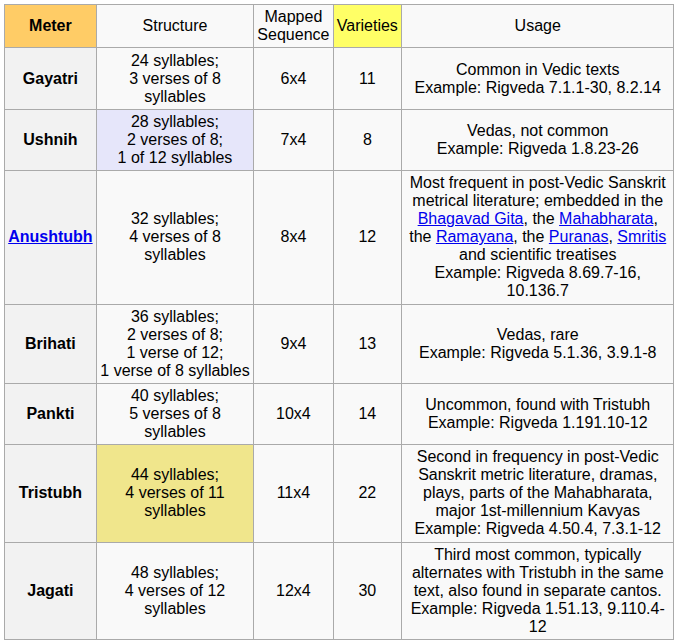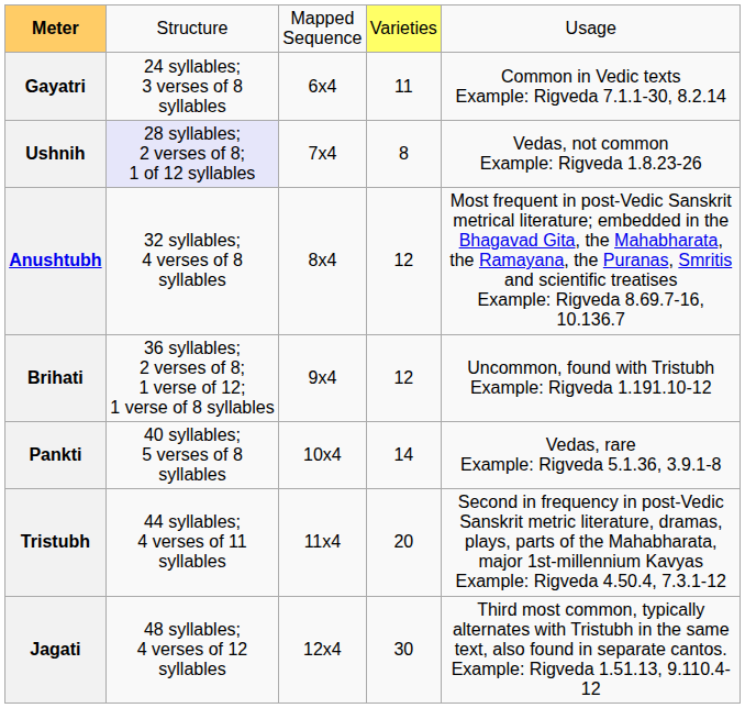 <table class="wikitable" align=center style = "">
 <tr style="text-align: center;">
 <th style="background: #ffcc66;">Meter</th>
 <td width= 150px>Structure</td>
 <td>Mapped<br>Sequence</td>
 <td style="background: #ffff66;">Varieties</td>
 <td width= 265px>Usage</td>
 </tr>
 <tr style="text-align: center;">
 <th>Gayatri</th>
 <td>24 syllables;<br>3 verses of 8 syllables</td>
 <td>6x4</td>
 <td>11</td>
 <td>Common in Vedic texts<br>Example: Rigveda 7.1.1-30, 8.2.14</td>
 </tr>
 <tr style="text-align: center;">
 <th>Ushnih</th>
 <td style="background: lavender;">28 syllables;<br>2 verses of 8;<br>1 of 12 syllables</td>
 <td>7x4</td>
 <td>8</td>
 <td>Vedas, not common<br>Example: Rigveda 1.8.23-26</td>
 </tr>
 <tr style="text-align: center;">
 <th><a href='#'>Anushtubh</a></th>
 <td>32 syllables;<br>4 verses of 8 syllables</td>
 <td>8x4</td>
 <td>12</td>
 <td>Most frequent in post-Vedic Sanskrit metrical literature; embedded in the <a href='#'>Bhagavad Gita</a>, the <a href='#'>Mahabharata</a>, the <a href='#'>Ramayana</a>, the <a href='#'>Puranas</a>, <a href='#'>Smritis</a> and scientific treatises<br>Example: Rigveda 8.69.7-16, 10.136.7</td>
 </tr>
 <tr style="text-align: center;">
 <th>Brihati</th>
 <td>36 syllables;<br>2 verses of 8;<br>1 verse of 12;<br>1 verse of 8 syllables</td>
 <td>9x4</td>
-<td>13</td>
-<td>Vedas, rare<br>Example: Rigveda 5.1.36, 3.9.1-8</td>
+<td>12</td>
+<td>Uncommon, found with Tristubh<br>Example: Rigveda 1.191.10-12</td>
 </tr>
 <tr style="text-align: center;">
 <th>Pankti</th>
 <td>40 syllables;<br>5 verses of 8 syllables</td>
 <td>10x4</td>
 <td>14</td>
-<td>Uncommon, found with Tristubh<br>Example: Rigveda 1.191.10-12</td>
+<td>Vedas, rare<br>Example: Rigveda 5.1.36, 3.9.1-8</td>
 </tr>
 <tr style="text-align: center;">
 <th>Tristubh</th>
-<td style="background: khaki;">44 syllables;<br>4 verses of 11 syllables</td>
+<td>44 syllables;<br>4 verses of 11 syllables</td>
 <td>11x4</td>
-<td>22</td>
+<td>20</td>
 <td>Second in frequency in post-Vedic Sanskrit metric literature, dramas, plays, parts of the Mahabharata, major 1st-millennium Kavyas<br>Example: Rigveda 4.50.4, 7.3.1-12</td>
 </tr>
 <tr style="text-align: center;">
 <th>Jagati</th>
 <td>48 syllables;<br>4 verses of 12 syllables</td>
 <td>12x4</td>
 <td>30</td>
 <td>Third most common, typically alternates with Tristubh in the same text, also found in separate cantos.<br>Example: Rigveda 1.51.13, 9.110.4-12</td>
 </tr>
 </table>
